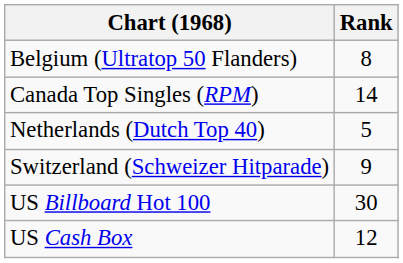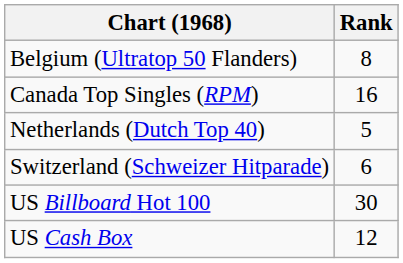 <table class="wikitable sortable">
 <tr>
 <th>Chart (1968)</th>
 <th>Rank</th>
 </tr>
 <tr>
 <td>Belgium (<a href='#'>Ultratop 50</a> Flanders)</td>
 <td align="center">8</td>
 </tr>
 <tr>
 <td>Canada Top Singles (<em><a href='#'>RPM</a></em>)</td>
-<td align="center">14</td>
+<td align="center">16</td>
 </tr>
 <tr>
 <td>Netherlands (<a href='#'>Dutch Top 40</a>)</td>
 <td align="center">5</td>
 </tr>
 <tr>
 <td>Switzerland (<a href='#'>Schweizer Hitparade</a>)</td>
-<td align="center">9</td>
+<td align="center">6</td>
 </tr>
 <tr>
 <td>US <a href='#'><em>Billboard</em> Hot 100</a></td>
 <td align="center">30</td>
 </tr>
 <tr>
 <td>US <em><a href='#'>Cash Box</a></em></td>
 <td align="center">12</td>
 </tr>
 </table>
